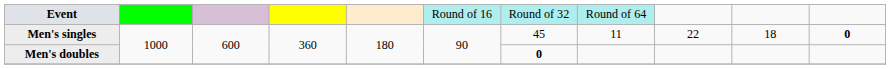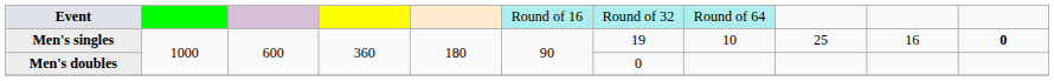 <table class=wikitable style=font-size:90%;text-align:center>
 <tr>
 <td style="width:130px; background:#dfe2e9;"><strong>Event</strong></td>
 <td style="width:80px; background:lime;"></td>
 <td style="width:85px; background:thistle;"></td>
 <td style="width:85px; background:#ff0;"></td>
 <td style="width:85px; background:#ffebcd;"></td>
 <td style="width:85px; background:#afeeee;">Round of 16</td>
 <td style="width:85px; background:#afeeee;">Round of 32</td>
 <td style="width:85px; background:#afeeee;">Round of 64</td>
 <td width=85></td>
 <td width=85></td>
 <td width=85></td>
 </tr>
 <tr>
 <th style="background:#ededed;">Men's singles</th>
 <td rowspan=2>1000</td>
 <td rowspan=2>600</td>
 <td rowspan=2>360</td>
 <td rowspan=2>180</td>
 <td rowspan=2>90</td>
-<td>45</td>
-<td>11</td>
-<td>22</td>
-<td>18</td>
+<td>19</td>
+<td>10</td>
+<td>25</td>
+<td>16</td>
 <td><strong>0</strong></td>
 </tr>
 <tr>
 <th style="background:#ededed;">Men's doubles</th>
-<td><strong>0</strong></td>
+<td>0</td>
 <td></td>
 <td></td>
 <td></td>
 <td></td>
 </tr>
 <tr>
 </tr>
 </table>
